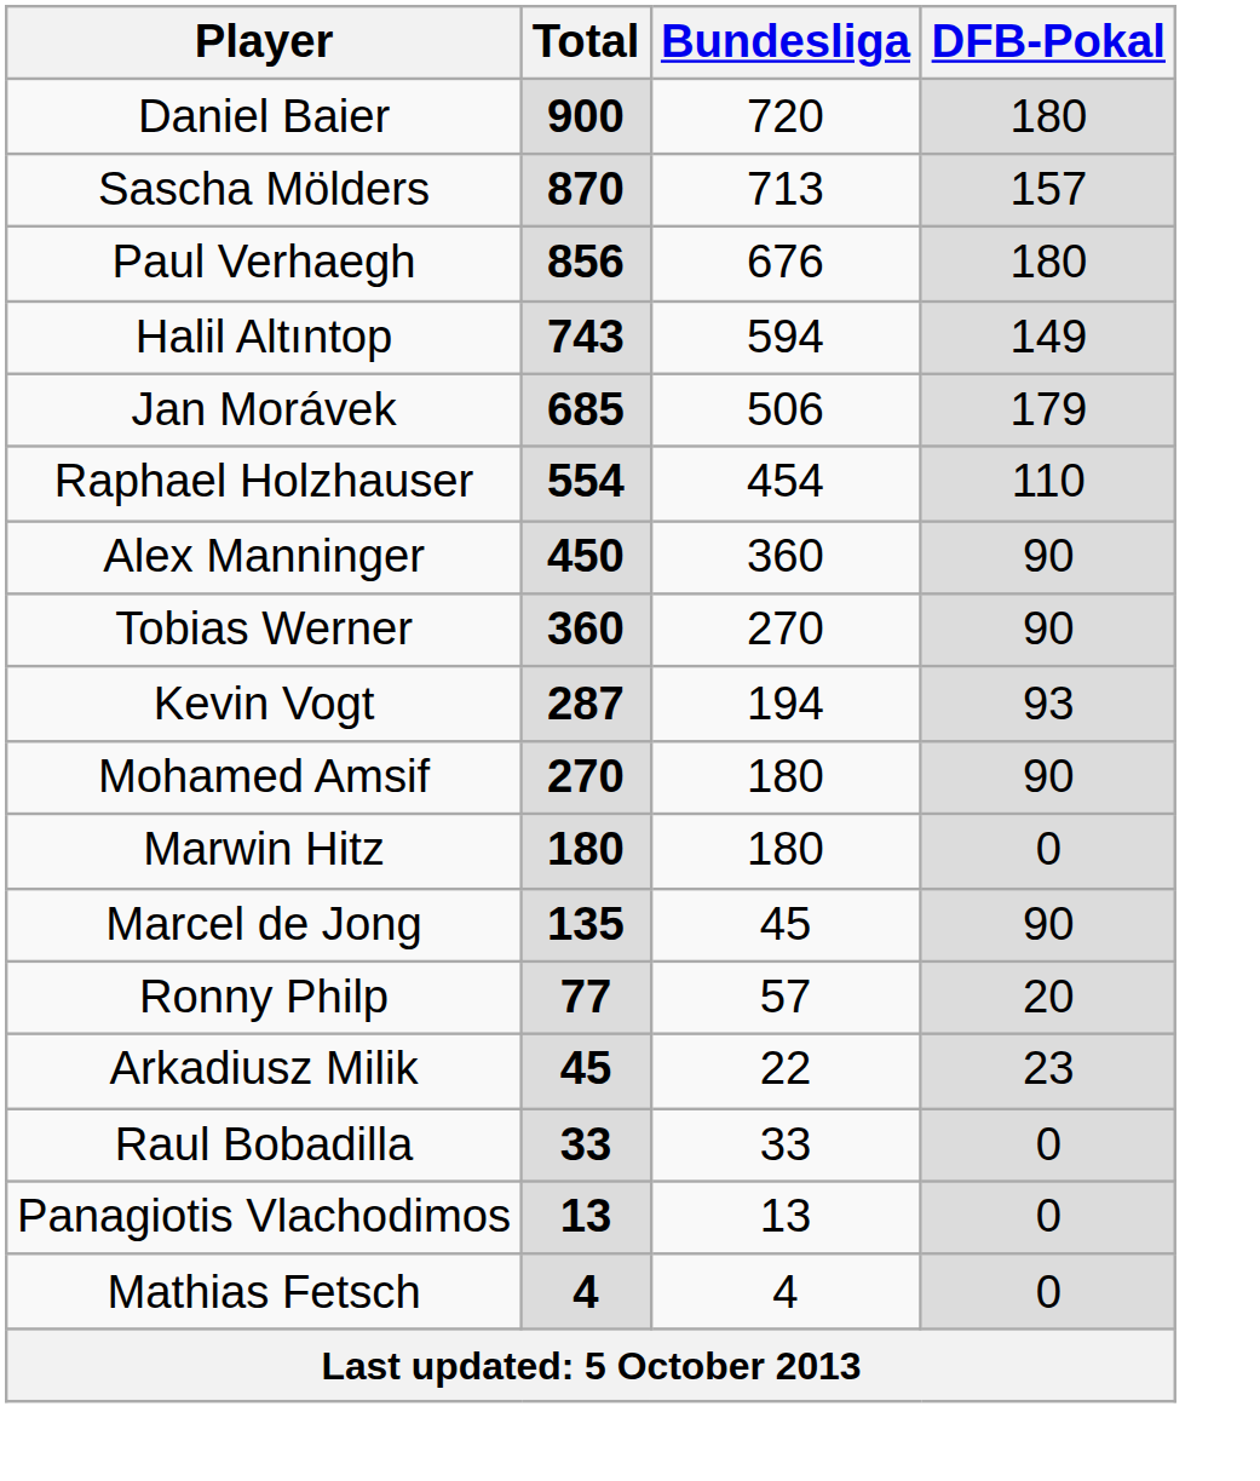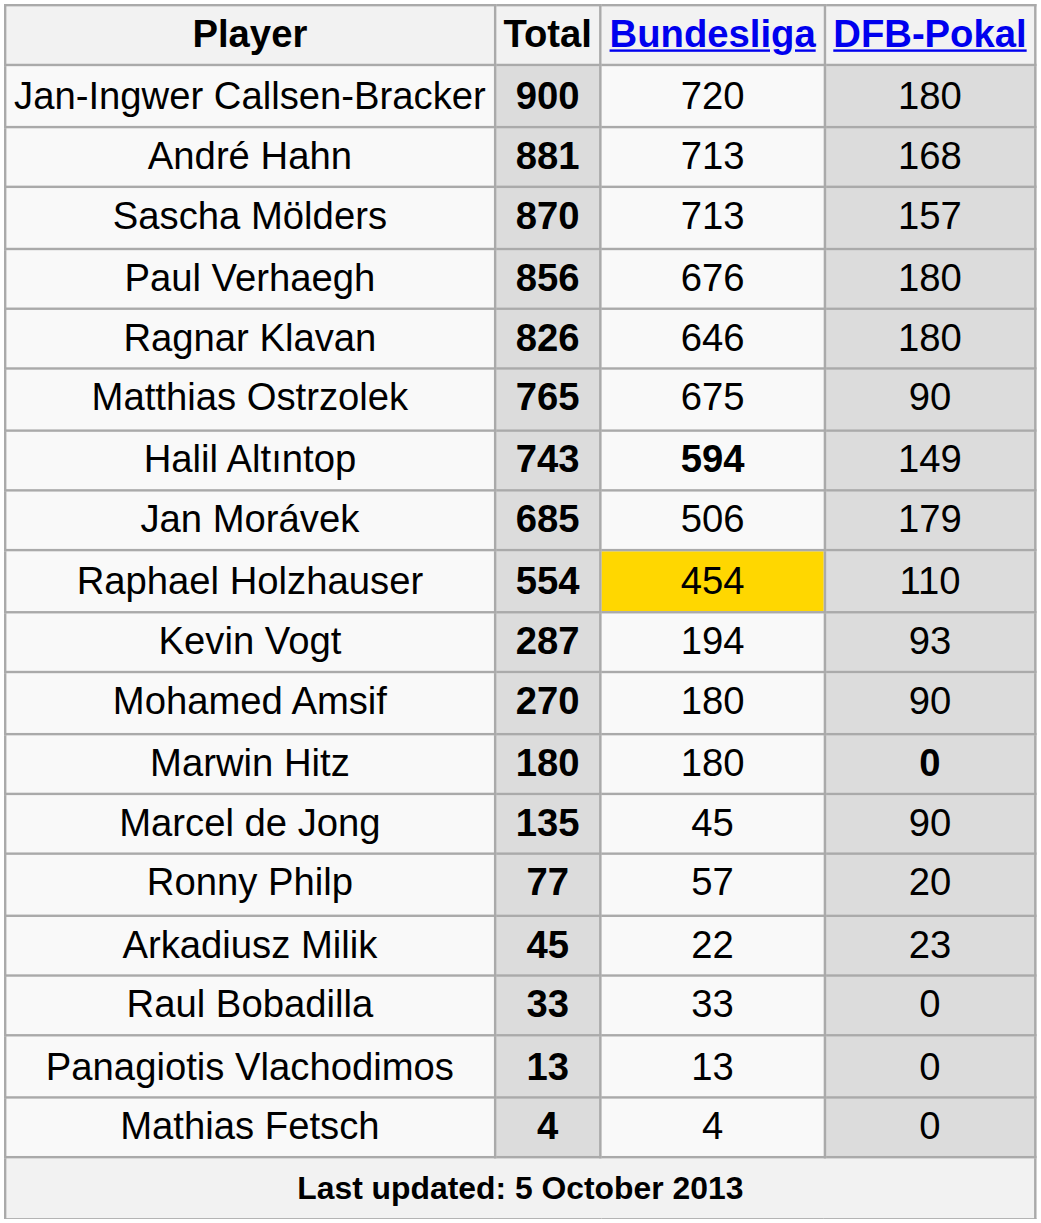 <table class="wikitable" style="text-align:center;">
 <tr style="text-align:center;">
 <th>Player</th>
 <th>Total</th>
 <th><a href='#'>Bundesliga</a></th>
 <th><a href='#'>DFB-Pokal</a></th>
 </tr>
 <tr>
-<td>Daniel Baier</td>
+<td>Jan-Ingwer Callsen-Bracker</td>
 <td style="background:#DCDCDC"><strong>900</strong></td>
 <td>720</td>
 <td style="background:#DCDCDC">180</td>
+</tr>
+<tr>
+<td>André Hahn</td>
+<td style="background:#DCDCDC"><strong>881</strong></td>
+<td>713</td>
+<td style="background:#DCDCDC">168</td>
 </tr>
 <tr>
 <td>Sascha Mölders</td>
 <td style="background:#DCDCDC"><strong>870</strong></td>
 <td>713</td>
 <td style="background:#DCDCDC">157</td>
 </tr>
 <tr>
 <td>Paul Verhaegh</td>
 <td style="background:#DCDCDC"><strong>856</strong></td>
 <td>676</td>
 <td style="background:#DCDCDC">180</td>
 </tr>
 <tr>
+<td>Ragnar Klavan</td>
+<td style="background:#DCDCDC"><strong>826</strong></td>
+<td>646</td>
+<td style="background:#DCDCDC">180</td>
+</tr>
+<tr>
+<td>Matthias Ostrzolek</td>
+<td style="background:#DCDCDC"><strong>765</strong></td>
+<td>675</td>
+<td style="background:#DCDCDC">90</td>
+</tr>
+<tr>
 <td>Halil Altıntop</td>
 <td style="background:#DCDCDC"><strong>743</strong></td>
-<td>594</td>
+<td><strong>594</strong></td>
 <td style="background:#DCDCDC">149</td>
 </tr>
 <tr>
 <td>Jan Morávek</td>
 <td style="background:#DCDCDC"><strong>685</strong></td>
 <td>506</td>
 <td style="background:#DCDCDC">179</td>
 </tr>
 <tr>
 <td>Raphael Holzhauser</td>
 <td style="background:#DCDCDC"><strong>554</strong></td>
-<td>454</td>
+<td style="background: gold;">454</td>
 <td style="background:#DCDCDC">110</td>
-</tr>
-<tr>
-<td>Alex Manninger</td>
-<td style="background:#DCDCDC"><strong>450</strong></td>
-<td>360</td>
-<td style="background:#DCDCDC">90</td>
-</tr>
-<tr>
-<td>Tobias Werner</td>
-<td style="background:#DCDCDC"><strong>360</strong></td>
-<td>270</td>
-<td style="background:#DCDCDC">90</td>
 </tr>
 <tr>
 <td>Kevin Vogt</td>
 <td style="background:#DCDCDC"><strong>287</strong></td>
 <td>194</td>
 <td style="background:#DCDCDC">93</td>
 </tr>
 <tr>
 <td>Mohamed Amsif</td>
 <td style="background:#DCDCDC"><strong>270</strong></td>
 <td>180</td>
 <td style="background:#DCDCDC">90</td>
 </tr>
 <tr>
 <td>Marwin Hitz</td>
 <td style="background:#DCDCDC"><strong>180</strong></td>
 <td>180</td>
-<td style="background:#DCDCDC">0</td>
+<td style="background:#DCDCDC"><strong>0</strong></td>
 </tr>
 <tr>
 <td>Marcel de Jong</td>
 <td style="background:#DCDCDC"><strong>135</strong></td>
 <td>45</td>
 <td style="background:#DCDCDC">90</td>
 </tr>
 <tr>
 <td>Ronny Philp</td>
 <td style="background:#DCDCDC"><strong>77</strong></td>
 <td>57</td>
 <td style="background:#DCDCDC">20</td>
 </tr>
 <tr>
 <td>Arkadiusz Milik</td>
 <td style="background:#DCDCDC"><strong>45</strong></td>
 <td>22</td>
 <td style="background:#DCDCDC">23</td>
 </tr>
 <tr>
 <td>Raul Bobadilla</td>
 <td style="background:#DCDCDC"><strong>33</strong></td>
 <td>33</td>
 <td style="background:#DCDCDC">0</td>
 </tr>
 <tr>
 <td>Panagiotis Vlachodimos</td>
 <td style="background:#DCDCDC"><strong>13</strong></td>
 <td>13</td>
 <td style="background:#DCDCDC">0</td>
 </tr>
 <tr>
 <td>Mathias Fetsch</td>
 <td style="background:#DCDCDC"><strong>4</strong></td>
 <td>4</td>
 <td style="background:#DCDCDC">0</td>
 </tr>
 <tr>
 <th colspan="4"><small>Last updated: 5 October 2013</small></th>
 </tr>
 </table>
